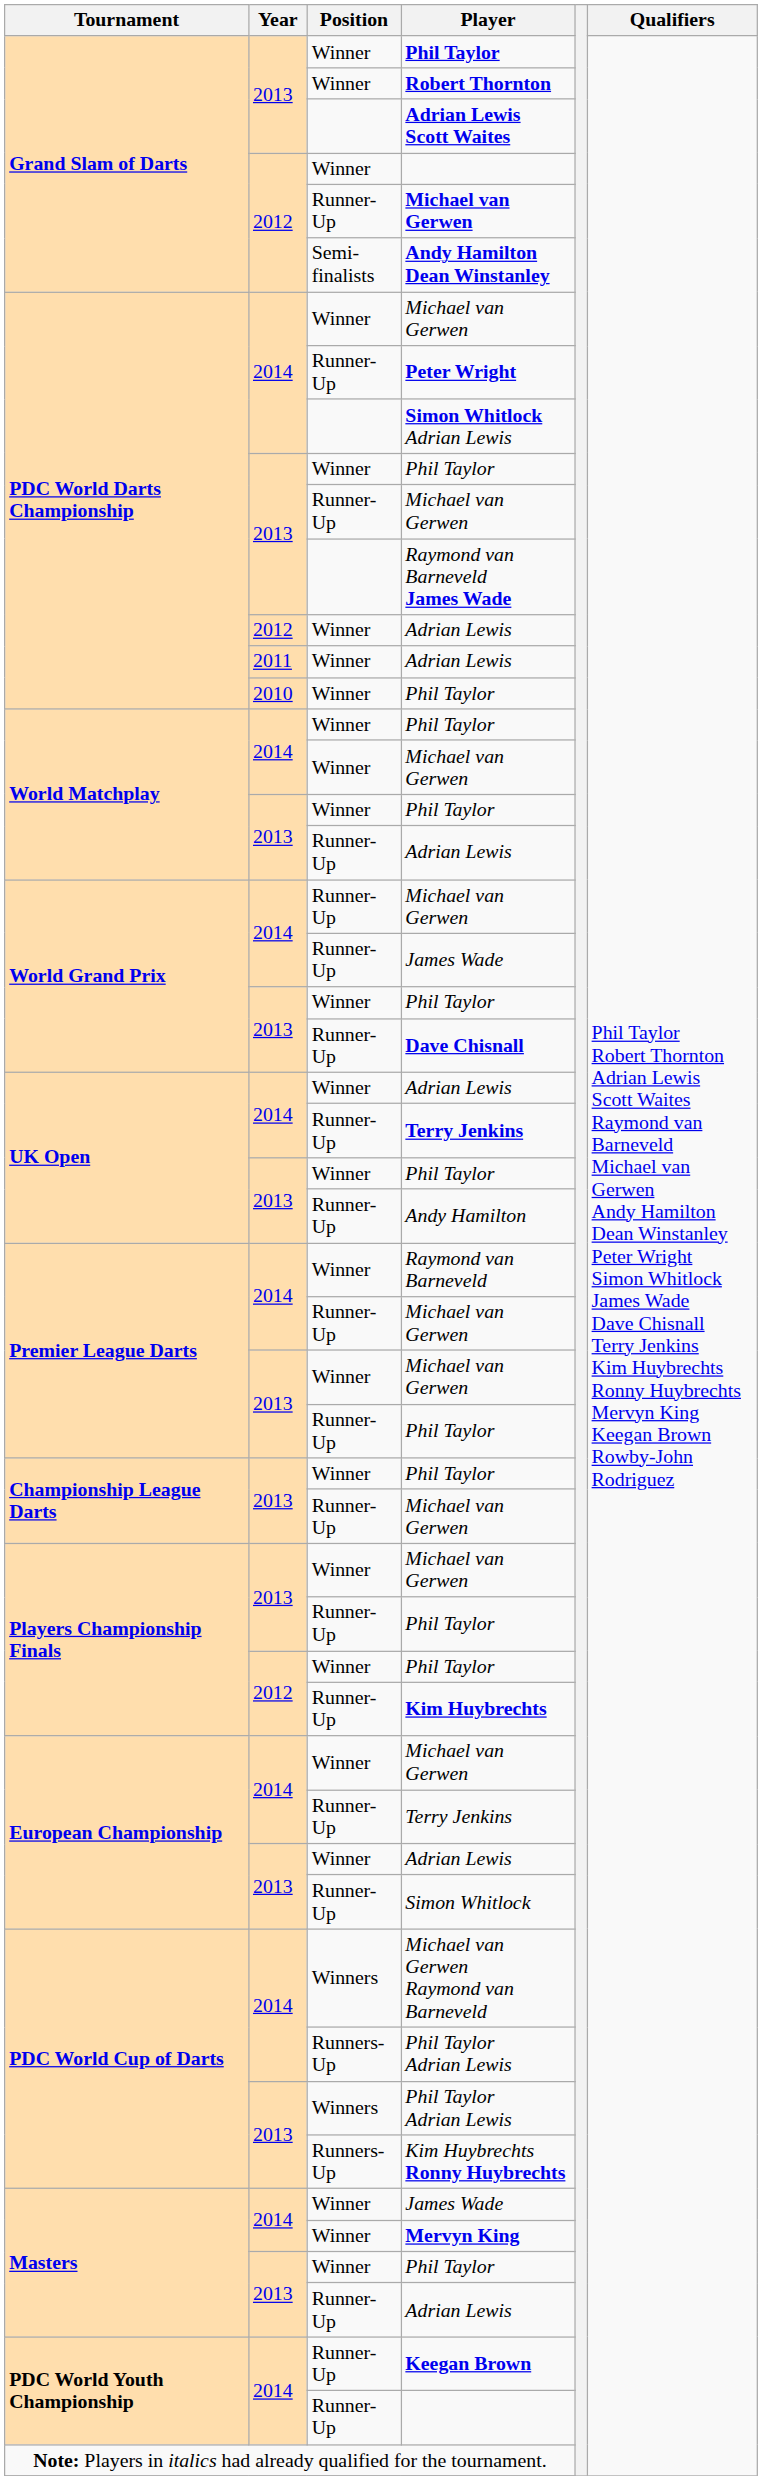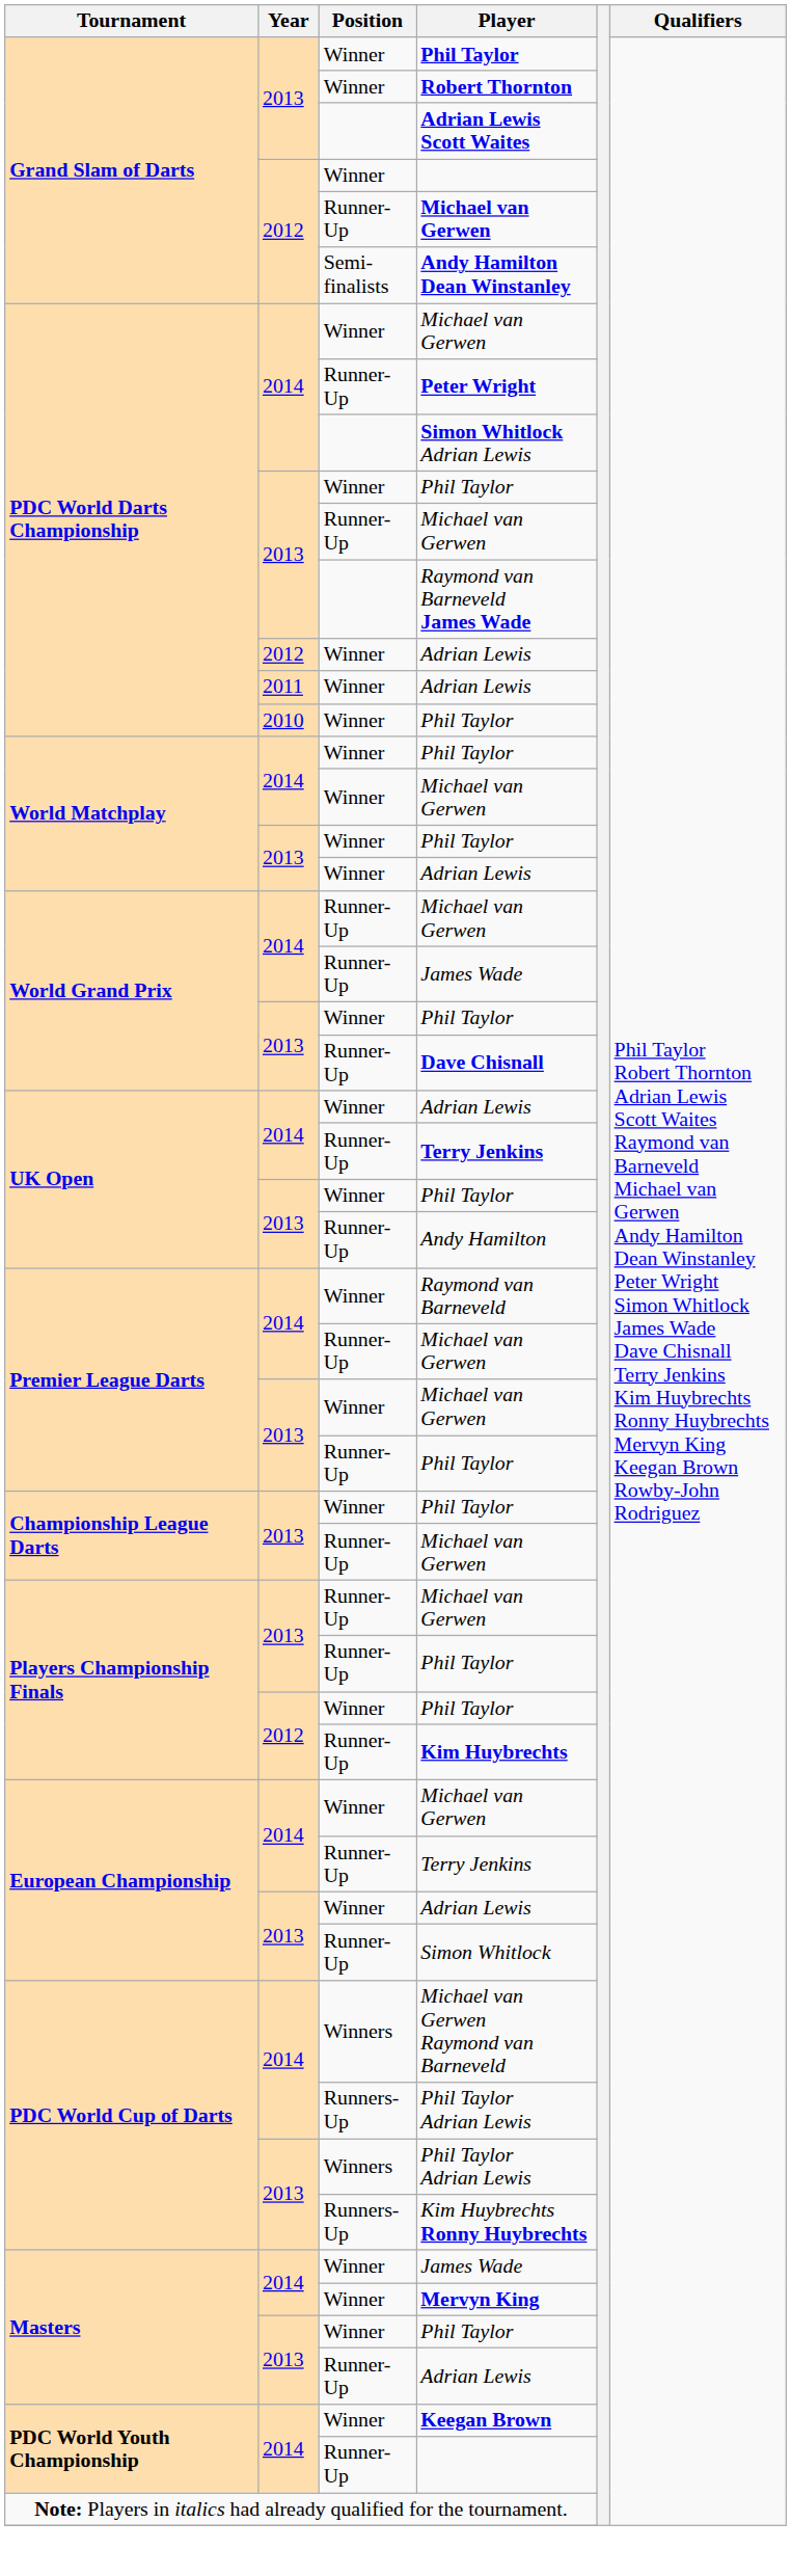 <table class="wikitable">
 <tr>
 <th width=300>Tournament</th>
 <th width=50>Year</th>
 <th width=80>Position</th>
 <th width=200>Player</th>
 <th rowspan=55 width=5></th>
 <th width=200>Qualifiers</th>
 </tr>
 <tr>
 <td rowspan="6" style="background:#ffdead;"><strong><a href='#'>Grand Slam of Darts</a></strong></td>
 <td rowspan="3" style="background:#ffdead;"><a href='#'>2013</a></td>
 <td>Winner</td>
 <td> <strong><a href='#'>Phil Taylor</a></strong></td>
 <td rowspan=54> <a href='#'>Phil Taylor</a><br> <a href='#'>Robert Thornton</a><br> <a href='#'>Adrian Lewis</a><br> <a href='#'>Scott Waites</a><br> <a href='#'>Raymond van Barneveld</a><br> <a href='#'>Michael van Gerwen</a><br> <a href='#'>Andy Hamilton</a><br> <a href='#'>Dean Winstanley</a><br> <a href='#'>Peter Wright</a><br> <a href='#'>Simon Whitlock</a><br> <a href='#'>James Wade</a><br> <a href='#'>Dave Chisnall</a><br> <a href='#'>Terry Jenkins</a><br> <a href='#'>Kim Huybrechts</a><br> <a href='#'>Ronny Huybrechts</a><br> <a href='#'>Mervyn King</a><br> <a href='#'>Keegan Brown</a><br> <a href='#'>Rowby-John Rodriguez</a></td>
 </tr>
 <tr>
 <td>Winner</td>
 <td> <strong><a href='#'>Robert Thornton</a></strong></td>
 </tr>
 <tr>
 <td></td>
 <td> <strong><a href='#'>Adrian Lewis</a></strong><br> <strong><a href='#'>Scott Waites</a></strong></td>
 </tr>
 <tr>
 <td rowspan="3" style="background:#ffdead;"><a href='#'>2012</a></td>
 <td>Winner</td>
 <td></td>
 </tr>
 <tr>
 <td>Runner-Up</td>
 <td> <strong><a href='#'>Michael van Gerwen</a></strong></td>
 </tr>
 <tr>
 <td>Semi-finalists</td>
 <td> <strong><a href='#'>Andy Hamilton</a></strong><br> <strong><a href='#'>Dean Winstanley</a></strong></td>
 </tr>
 <tr>
 <td rowspan="9" style="background:#ffdead;"><strong><a href='#'>PDC World Darts Championship</a></strong></td>
 <td rowspan="3" style="background:#ffdead;"><a href='#'>2014</a></td>
 <td>Winner</td>
 <td> <em>Michael van Gerwen</em></td>
 </tr>
 <tr>
 <td>Runner-Up</td>
 <td> <strong><a href='#'>Peter Wright</a></strong></td>
 </tr>
 <tr>
 <td></td>
 <td> <strong><a href='#'>Simon Whitlock</a></strong><br> <em>Adrian Lewis</em></td>
 </tr>
 <tr>
 <td rowspan="3" style="background:#ffdead;"><a href='#'>2013</a></td>
 <td>Winner</td>
 <td> <em>Phil Taylor</em></td>
 </tr>
 <tr>
 <td>Runner-Up</td>
 <td> <em>Michael van Gerwen</em></td>
 </tr>
 <tr>
 <td></td>
 <td> <em>Raymond van Barneveld</em><br> <strong><a href='#'>James Wade</a></strong></td>
 </tr>
 <tr>
 <td style="background:#ffdead;"><a href='#'>2012</a></td>
 <td>Winner</td>
 <td> <em>Adrian Lewis</em></td>
 </tr>
 <tr>
 <td style="background:#ffdead;"><a href='#'>2011</a></td>
 <td>Winner</td>
 <td> <em>Adrian Lewis</em></td>
 </tr>
 <tr>
 <td style="background:#ffdead;"><a href='#'>2010</a></td>
 <td>Winner</td>
 <td> <em>Phil Taylor</em></td>
 </tr>
 <tr>
 <td rowspan="4" style="background:#ffdead;"><strong><a href='#'>World Matchplay</a></strong></td>
 <td rowspan="2" style="background:#ffdead;"><a href='#'>2014</a></td>
 <td>Winner</td>
 <td> <em>Phil Taylor</em></td>
 </tr>
 <tr>
 <td>Winner</td>
 <td> <em>Michael van Gerwen</em></td>
 </tr>
 <tr>
 <td rowspan="2" style="background:#ffdead;"><a href='#'>2013</a></td>
 <td>Winner</td>
 <td> <em>Phil Taylor</em></td>
 </tr>
 <tr>
-<td>Runner-Up</td>
+<td>Winner</td>
 <td> <em>Adrian Lewis</em></td>
 </tr>
 <tr>
 <td rowspan="4" style="background:#ffdead;"><strong><a href='#'>World Grand Prix</a></strong></td>
 <td rowspan="2" style="background:#ffdead;"><a href='#'>2014</a></td>
 <td>Runner-Up</td>
 <td> <em>Michael van Gerwen</em></td>
 </tr>
 <tr>
 <td>Runner-Up</td>
 <td> <em>James Wade</em></td>
 </tr>
 <tr>
 <td rowspan="2" style="background:#ffdead;"><a href='#'>2013</a></td>
 <td>Winner</td>
 <td> <em>Phil Taylor</em></td>
 </tr>
 <tr>
 <td>Runner-Up</td>
 <td> <strong><a href='#'>Dave Chisnall</a></strong></td>
 </tr>
 <tr>
 <td rowspan="4" style="background:#ffdead;"><strong><a href='#'>UK Open</a></strong></td>
 <td rowspan="2" style="background:#ffdead;"><a href='#'>2014</a></td>
 <td>Winner</td>
 <td> <em>Adrian Lewis</em></td>
 </tr>
 <tr>
 <td>Runner-Up</td>
 <td> <strong><a href='#'>Terry Jenkins</a></strong></td>
 </tr>
 <tr>
 <td rowspan="2" style="background:#ffdead;"><a href='#'>2013</a></td>
 <td>Winner</td>
 <td> <em>Phil Taylor</em></td>
 </tr>
 <tr>
 <td>Runner-Up</td>
 <td> <em>Andy Hamilton</em></td>
 </tr>
 <tr>
 <td rowspan="4" style="background:#ffdead;"><strong><a href='#'>Premier League Darts</a></strong></td>
 <td rowspan="2" style="background:#ffdead;"><a href='#'>2014</a></td>
 <td>Winner</td>
 <td> <em>Raymond van Barneveld</em></td>
 </tr>
 <tr>
 <td>Runner-Up</td>
 <td> <em>Michael van Gerwen</em></td>
 </tr>
 <tr>
 <td rowspan="2" style="background:#ffdead;"><a href='#'>2013</a></td>
 <td>Winner</td>
 <td> <em>Michael van Gerwen</em></td>
 </tr>
 <tr>
 <td>Runner-Up</td>
 <td> <em>Phil Taylor</em></td>
 </tr>
 <tr>
 <td rowspan="2" style="background:#ffdead;"><strong><a href='#'>Championship League Darts</a></strong></td>
 <td rowspan="2" style="background:#ffdead;"><a href='#'>2013</a></td>
 <td>Winner</td>
 <td> <em>Phil Taylor</em></td>
 </tr>
 <tr>
 <td>Runner-Up</td>
 <td> <em>Michael van Gerwen</em></td>
 </tr>
 <tr>
 <td rowspan="4" style="background:#ffdead;"><strong><a href='#'>Players Championship Finals</a></strong></td>
 <td rowspan="2" style="background:#ffdead;"><a href='#'>2013</a></td>
-<td>Winner</td>
+<td>Runner-Up</td>
 <td> <em>Michael van Gerwen</em></td>
 </tr>
 <tr>
 <td>Runner-Up</td>
 <td> <em>Phil Taylor</em></td>
 </tr>
 <tr>
 <td rowspan="2" style="background:#ffdead;"><a href='#'>2012</a></td>
 <td>Winner</td>
 <td> <em>Phil Taylor</em></td>
 </tr>
 <tr>
 <td>Runner-Up</td>
 <td> <strong><a href='#'>Kim Huybrechts</a></strong></td>
 </tr>
 <tr>
 <td rowspan="4" style="background:#ffdead;"><strong><a href='#'>European Championship</a></strong></td>
 <td rowspan="2" style="background:#ffdead;"><a href='#'>2014</a></td>
 <td>Winner</td>
 <td> <em>Michael van Gerwen</em></td>
 </tr>
 <tr>
 <td>Runner-Up</td>
 <td> <em>Terry Jenkins</em></td>
 </tr>
 <tr>
 <td rowspan="2" style="background:#ffdead;"><a href='#'>2013</a></td>
 <td>Winner</td>
 <td> <em>Adrian Lewis</em></td>
 </tr>
 <tr>
 <td>Runner-Up</td>
 <td> <em>Simon Whitlock</em></td>
 </tr>
 <tr>
 <td rowspan="4" style="background:#ffdead;"><strong><a href='#'>PDC World Cup of Darts</a></strong></td>
 <td rowspan="2" style="background:#ffdead;"><a href='#'>2014</a></td>
 <td>Winners</td>
 <td> <em>Michael van Gerwen</em><br> <em>Raymond van Barneveld</em></td>
 </tr>
 <tr>
 <td>Runners-Up</td>
 <td> <em>Phil Taylor</em><br> <em>Adrian Lewis</em></td>
 </tr>
 <tr>
 <td rowspan="2" style="background:#ffdead;"><a href='#'>2013</a></td>
 <td>Winners</td>
 <td> <em>Phil Taylor</em><br> <em>Adrian Lewis</em></td>
 </tr>
 <tr>
 <td>Runners-Up</td>
 <td> <em>Kim Huybrechts</em><br> <strong><a href='#'>Ronny Huybrechts</a></strong></td>
 </tr>
 <tr>
 <td rowspan="4" style="background:#ffdead;"><strong><a href='#'>Masters</a></strong></td>
 <td rowspan="2" style="background:#ffdead;"><a href='#'>2014</a></td>
 <td>Winner</td>
 <td> <em>James Wade</em></td>
 </tr>
 <tr>
 <td>Winner</td>
 <td> <strong><a href='#'>Mervyn King</a></strong></td>
 </tr>
 <tr>
 <td rowspan="2" style="background:#ffdead;"><a href='#'>2013</a></td>
 <td>Winner</td>
 <td> <em>Phil Taylor</em></td>
 </tr>
 <tr>
 <td>Runner-Up</td>
 <td> <em>Adrian Lewis</em></td>
 </tr>
 <tr>
 <td rowspan="2" style="background:#ffdead;"><strong>PDC World Youth Championship</strong></td>
 <td rowspan="2" style="background:#ffdead;"><a href='#'>2014</a></td>
-<td>Runner-Up</td>
+<td>Winner</td>
 <td> <strong><a href='#'>Keegan Brown</a></strong></td>
 </tr>
 <tr>
 <td>Runner-Up</td>
 <td></td>
 </tr>
 <tr>
 <td colspan=4 align=center><strong>Note:</strong> Players in <em>italics</em> had already qualified for the tournament.</td>
 </tr>
 <tr>
 </tr>
 </table>
